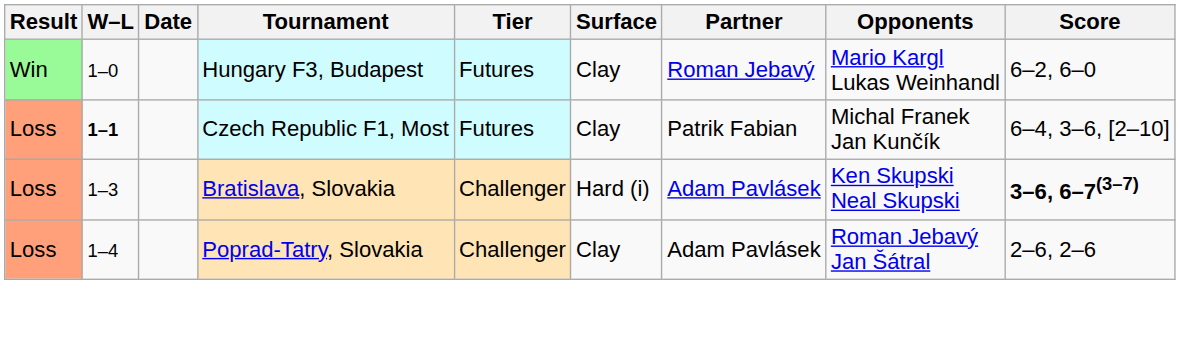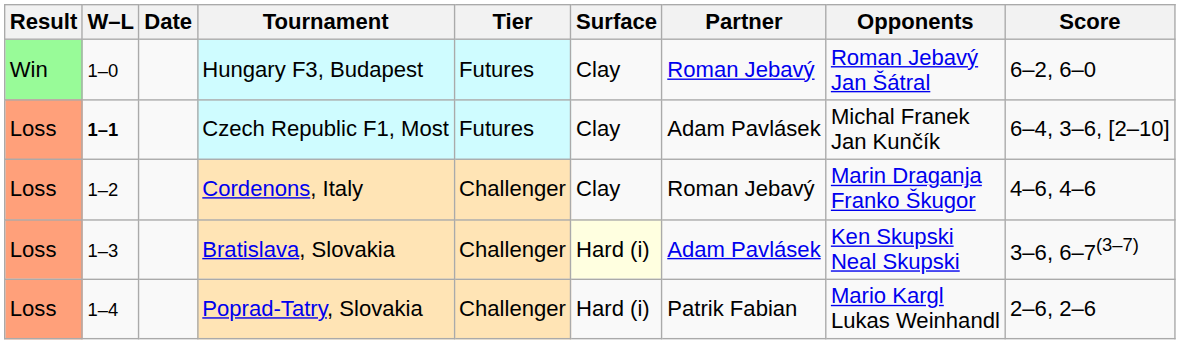 <table class="sortable wikitable">
 <tr>
 <th>Result</th>
 <th class="unsortable">W–L</th>
 <th>Date</th>
 <th>Tournament</th>
 <th>Tier</th>
 <th>Surface</th>
 <th>Partner</th>
 <th>Opponents</th>
 <th class="unsortable">Score</th>
 </tr>
 <tr>
 <td bgcolor=98fb98>Win</td>
 <td><small>1–0</small></td>
 <td></td>
 <td style="background:#cffcff;">Hungary F3, Budapest</td>
 <td style="background:#cffcff;">Futures</td>
 <td>Clay</td>
 <td> <a href='#'>Roman Jebavý</a></td>
-<td> <a href='#'>Mario Kargl</a><br> Lukas Weinhandl</td>
+<td> <a href='#'>Roman Jebavý</a><br> <a href='#'>Jan Šátral</a></td>
 <td>6–2, 6–0</td>
 </tr>
 <tr>
 <td bgcolor=FFA07A>Loss</td>
 <td><strong><small>1–1</small></strong></td>
 <td></td>
 <td style="background:#cffcff;">Czech Republic F1, Most</td>
 <td style="background:#cffcff;">Futures</td>
 <td>Clay</td>
-<td> Patrik Fabian</td>
+<td> Adam Pavlásek</td>
 <td> Michal Franek<br> Jan Kunčík</td>
 <td>6–4, 3–6, [2–10]</td>
+</tr>
+<tr>
+<td bgcolor=FFA07A>Loss</td>
+<td><small>1–2</small></td>
+<td><a href='#'></a></td>
+<td style="background:moccasin;"><a href='#'>Cordenons</a>, Italy</td>
+<td style="background:moccasin;">Challenger</td>
+<td>Clay</td>
+<td> Roman Jebavý</td>
+<td> <a href='#'>Marin Draganja</a><br> <a href='#'>Franko Škugor</a></td>
+<td>4–6, 4–6</td>
 </tr>
 <tr>
 <td bgcolor=FFA07A>Loss</td>
 <td><small>1–3</small></td>
 <td><a href='#'></a></td>
 <td style="background:moccasin;"><a href='#'>Bratislava</a>, Slovakia</td>
 <td style="background:moccasin;">Challenger</td>
-<td>Hard (i)</td>
+<td style="background: lightyellow;">Hard (i)</td>
 <td> <a href='#'>Adam Pavlásek</a></td>
 <td> <a href='#'>Ken Skupski</a><br> <a href='#'>Neal Skupski</a></td>
-<td><strong>3–6, 6–7<sup>(3–7)</sup></strong></td>
+<td>3–6, 6–7<sup>(3–7)</sup></td>
 </tr>
 <tr>
 <td bgcolor=FFA07A>Loss</td>
 <td><small>1–4</small></td>
 <td><a href='#'></a></td>
 <td style="background:moccasin;"><a href='#'>Poprad-Tatry</a>, Slovakia</td>
 <td style="background:moccasin;">Challenger</td>
-<td>Clay</td>
-<td> Adam Pavlásek</td>
-<td> <a href='#'>Roman Jebavý</a><br> <a href='#'>Jan Šátral</a></td>
+<td>Hard (i)</td>
+<td> Patrik Fabian</td>
+<td> <a href='#'>Mario Kargl</a><br> Lukas Weinhandl</td>
 <td>2–6, 2–6</td>
 </tr>
 </table>
